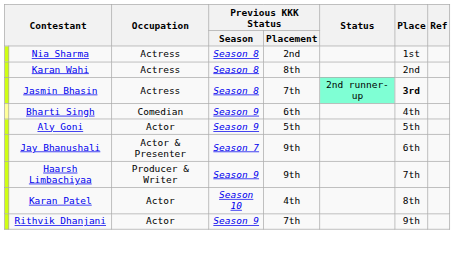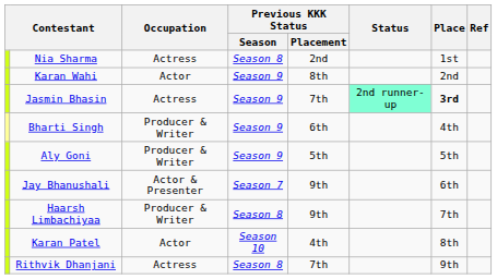 <table class="wikitable sortable" style="text-align:center;">
 <tr>
 <th colspan="2" rowspan="2">Contestant</th>
 <th rowspan="2">Occupation</th>
 <th colspan="2">Previous KKK Status</th>
 <th rowspan="2">Status</th>
 <th rowspan="2">Place</th>
 <th rowspan="2">Ref</th>
 </tr>
 <tr>
 <th>Season</th>
 <th>Placement</th>
 </tr>
 <tr>
 <td style="background:#D0FF14;"></td>
 <td><a href='#'>Nia Sharma</a></td>
 <td>Actress</td>
 <td><em><a href='#'>Season 8</a></em></td>
 <td>2nd</td>
 <td></td>
 <td>1st</td>
 <td></td>
 </tr>
 <tr>
 <td style="background:#D0FF14;"></td>
 <td><a href='#'>Karan Wahi</a></td>
-<td>Actress</td>
-<td><em><a href='#'>Season 8</a></em></td>
+<td>Actor</td>
+<td><em><a href='#'>Season 9</a></em></td>
 <td>8th</td>
 <td></td>
 <td>2nd</td>
 <td></td>
 </tr>
 <tr>
 <td style="background:#D0FF14;"></td>
 <td><a href='#'>Jasmin Bhasin</a></td>
 <td>Actress</td>
-<td><em><a href='#'>Season 8</a></em></td>
+<td><em><a href='#'>Season 9</a></em></td>
 <td>7th</td>
 <td bgcolor="#7FFFD4">2nd runner-up</td>
 <td><strong>3rd</strong></td>
 <td></td>
 </tr>
 <tr>
 <td style="background:#FFFF99;"></td>
 <td><a href='#'>Bharti Singh</a></td>
-<td>Comedian</td>
+<td>Producer & Writer</td>
 <td><em><a href='#'>Season 9</a></em></td>
 <td>6th</td>
 <td></td>
 <td>4th</td>
 <td></td>
 </tr>
 <tr>
 <td style="background:#D0FF14;"></td>
 <td><a href='#'>Aly Goni</a></td>
-<td>Actor</td>
+<td>Producer & Writer</td>
 <td><em><a href='#'>Season 9</a></em></td>
 <td>5th</td>
 <td></td>
 <td>5th</td>
 <td></td>
 </tr>
 <tr>
 <td style="background:#D0FF14;"></td>
 <td><a href='#'>Jay Bhanushali</a></td>
 <td>Actor & Presenter</td>
 <td><em><a href='#'>Season 7</a></em></td>
 <td>9th</td>
 <td></td>
 <td>6th</td>
 <td></td>
 </tr>
 <tr>
 <td style="background:#D0FF14;"></td>
 <td><a href='#'>Haarsh Limbachiyaa</a></td>
 <td>Producer & Writer</td>
-<td><em><a href='#'>Season 9</a></em></td>
+<td><em><a href='#'>Season 8</a></em></td>
 <td>9th</td>
 <td></td>
 <td>7th</td>
 <td></td>
 </tr>
 <tr>
 <td style="background:#D0FF14;"></td>
 <td><a href='#'>Karan Patel</a></td>
 <td>Actor</td>
 <td><em><a href='#'>Season 10</a></em></td>
 <td>4th</td>
 <td></td>
 <td>8th</td>
 <td></td>
 </tr>
 <tr>
 <td style="background:#D0FF14;"></td>
 <td><a href='#'>Rithvik Dhanjani</a></td>
-<td>Actor</td>
-<td><em><a href='#'>Season 9</a></em></td>
+<td>Actress</td>
+<td><em><a href='#'>Season 8</a></em></td>
 <td>7th</td>
 <td></td>
 <td>9th</td>
 <td></td>
 </tr>
 </table>
